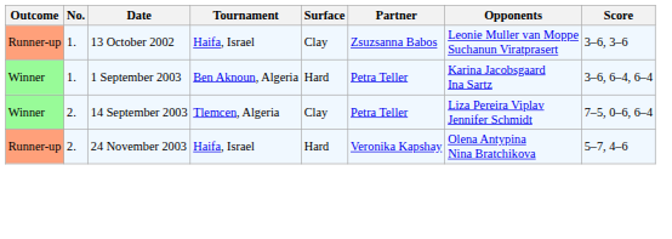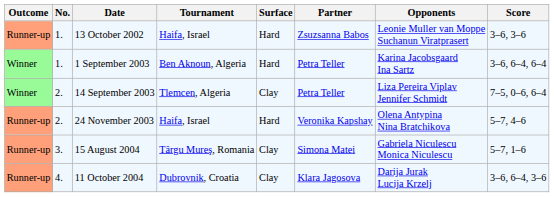 <table class="sortable wikitable" style=font-size:97%>
 <tr>
 <th>Outcome</th>
 <th>No.</th>
 <th>Date</th>
 <th>Tournament</th>
 <th>Surface</th>
 <th>Partner</th>
 <th>Opponents</th>
 <th>Score</th>
 </tr>
 <tr bgcolor="#f0f8ff">
 <td bgcolor=#FFA07A>Runner-up</td>
 <td>1.</td>
 <td>13 October 2002</td>
 <td><a href='#'>Haifa</a>, Israel</td>
-<td>Clay</td>
+<td>Hard</td>
 <td> <a href='#'>Zsuzsanna Babos</a></td>
 <td> <a href='#'>Leonie Muller van Moppe</a> <br>  <a href='#'>Suchanun Viratprasert</a></td>
 <td>3–6, 3–6</td>
 </tr>
 <tr style="background:#f0f8ff;">
 <td style="background:#98fb98;">Winner</td>
 <td>1.</td>
 <td>1 September 2003</td>
 <td><a href='#'>Ben Aknoun</a>, Algeria</td>
 <td>Hard</td>
 <td> <a href='#'>Petra Teller</a></td>
 <td> <a href='#'>Karina Jacobsgaard</a> <br>  <a href='#'>Ina Sartz</a></td>
 <td>3–6, 6–4, 6–4</td>
 </tr>
 <tr style="background:#f0f8ff;">
 <td style="background:#98fb98;">Winner</td>
 <td>2.</td>
 <td>14 September 2003</td>
 <td><a href='#'>Tlemcen</a>, Algeria</td>
 <td>Clay</td>
 <td> <a href='#'>Petra Teller</a></td>
 <td> <a href='#'>Liza Pereira Viplav</a> <br>  <a href='#'>Jennifer Schmidt</a></td>
 <td>7–5, 0–6, 6–4</td>
 </tr>
 <tr style="background:#f0f8ff;">
 <td style="background:#ffa07a;">Runner-up</td>
 <td>2.</td>
 <td>24 November 2003</td>
 <td><a href='#'>Haifa</a>, Israel</td>
 <td>Hard</td>
 <td> <a href='#'>Veronika Kapshay</a></td>
 <td> <a href='#'>Olena Antypina</a> <br>  <a href='#'>Nina Bratchikova</a></td>
 <td>5–7, 4–6</td>
 </tr>
+<tr bgcolor="#f0f8ff">
+<td bgcolor="FFA07A">Runner-up</td>
+<td>3.</td>
+<td>15 August 2004</td>
+<td><a href='#'>Târgu Mureş</a>, Romania</td>
+<td>Clay</td>
+<td> <a href='#'>Simona Matei</a></td>
+<td> <a href='#'>Gabriela Niculescu</a> <br>  <a href='#'>Monica Niculescu</a></td>
+<td>5–7, 1–6</td>
+</tr>
+<tr style="background:#f0f8ff;">
+<td bgcolor="FFA07A">Runner-up</td>
+<td>4.</td>
+<td>11 October 2004</td>
+<td><a href='#'>Dubrovnik</a>, Croatia</td>
+<td>Clay</td>
+<td> <a href='#'>Klara Jagosova</a></td>
+<td> <a href='#'>Darija Jurak</a> <br>  <a href='#'>Lucija Krzelj</a></td>
+<td>3–6, 6–4, 3–6</td>
+</tr>
 </table>
